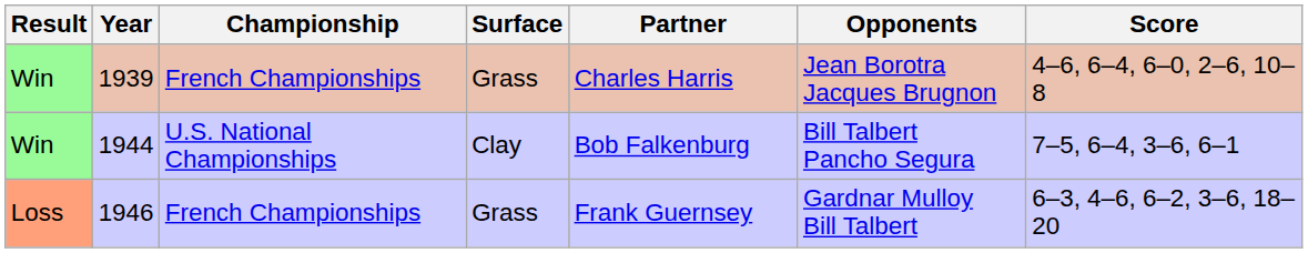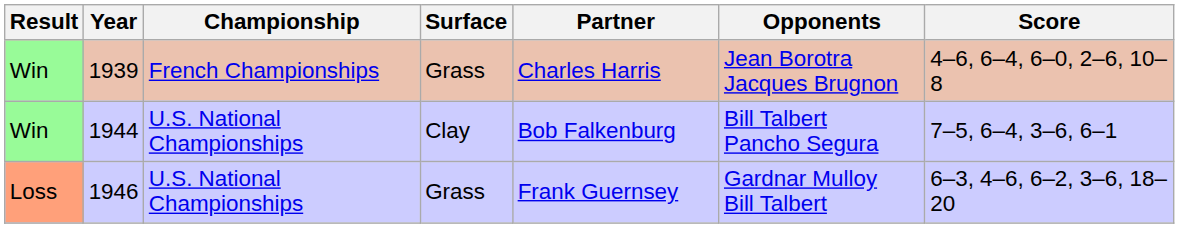 <table class="sortable wikitable">
 <tr>
 <th style="width:40px">Result</th>
 <th style="width:30px">Year</th>
 <th style="width:190px">Championship</th>
 <th style="width:50px">Surface</th>
 <th style="width:140px">Partner</th>
 <th style="width:140px">Opponents</th>
 <th style="width:170px" class="unsortable">Score</th>
 </tr>
 <tr style="background:#ebc2af;">
 <td style="background:#98fb98;">Win</td>
 <td>1939</td>
 <td><a href='#'>French Championships</a></td>
 <td>Grass</td>
 <td> <a href='#'>Charles Harris</a></td>
 <td> <a href='#'>Jean Borotra</a> <br>  <a href='#'>Jacques Brugnon</a></td>
 <td>4–6, 6–4, 6–0, 2–6, 10–8</td>
 </tr>
 <tr style="background:#ccf;">
 <td style="background:#98fb98;">Win</td>
 <td>1944</td>
 <td><a href='#'>U.S. National Championships</a></td>
 <td>Clay</td>
 <td> <a href='#'>Bob Falkenburg</a></td>
 <td> <a href='#'>Bill Talbert</a> <br>   <a href='#'>Pancho Segura</a></td>
 <td>7–5, 6–4, 3–6, 6–1</td>
 </tr>
 <tr style="background:#ccf;">
 <td style="background:#ffa07a;">Loss</td>
 <td>1946</td>
-<td><a href='#'>French Championships</a></td>
+<td><a href='#'>U.S. National Championships</a></td>
 <td>Grass</td>
 <td> <a href='#'>Frank Guernsey</a></td>
 <td> <a href='#'>Gardnar Mulloy</a> <br>  <a href='#'>Bill Talbert</a></td>
 <td>6–3, 4–6, 6–2, 3–6, 18–20</td>
 </tr>
 </table>
